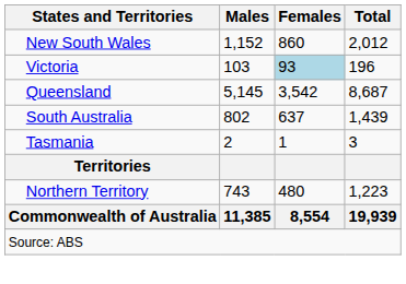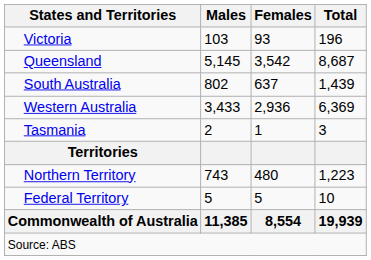 <table class="wikitable" style="text-align:left">
 <tr>
 <th>States and Territories</th>
 <th>Males</th>
 <th>Females</th>
 <th>Total</th>
 </tr>
 <tr>
-<td>    <a href='#'>New South Wales</a></td>
-<td>1,152</td>
-<td>860</td>
-<td>2,012</td>
-</tr>
-<tr>
 <td>    <a href='#'>Victoria</a></td>
 <td>103</td>
-<td style="background: lightblue;">93</td>
+<td>93</td>
 <td>196</td>
 </tr>
 <tr>
 <td>    <a href='#'>Queensland</a></td>
 <td>5,145</td>
 <td>3,542</td>
 <td>8,687</td>
 </tr>
 <tr>
 <td>    <a href='#'>South Australia</a></td>
 <td>802</td>
 <td>637</td>
 <td>1,439</td>
+</tr>
+<tr>
+<td>    <a href='#'>Western Australia</a></td>
+<td>3,433</td>
+<td>2,936</td>
+<td>6,369</td>
 </tr>
 <tr>
 <td>    <a href='#'>Tasmania</a></td>
 <td>2</td>
 <td>1</td>
 <td>3</td>
 </tr>
 <tr>
 <th colspan="1" style="text-align: center ;">Territories</th>
 <th></th>
 <th></th>
 <th></th>
 </tr>
 <tr>
 <td>    <a href='#'>Northern Territory</a></td>
 <td>743</td>
 <td>480</td>
 <td>1,223</td>
 </tr>
 <tr>
+<td>    <a href='#'>Federal Territory</a></td>
+<td>5</td>
+<td>5</td>
+<td>10</td>
+</tr>
+<tr>
 <th>Commonwealth of Australia</th>
 <th>11,385</th>
 <th>8,554</th>
 <th>19,939</th>
 </tr>
 <tr>
 <td colspan="4" style="text-align:left;"><small>Source: ABS</small></td>
 </tr>
 </table>
